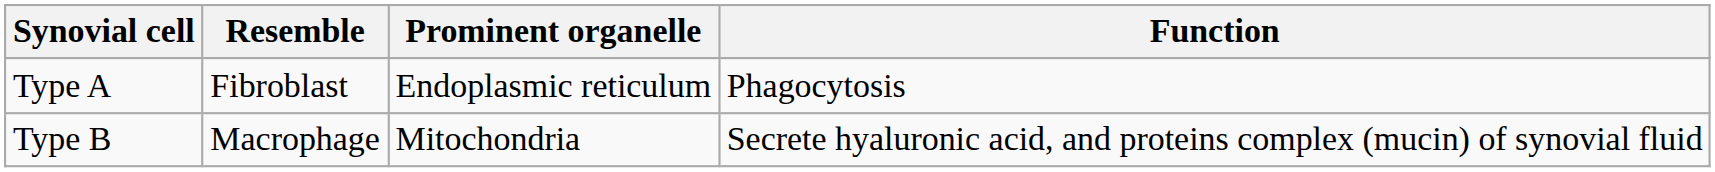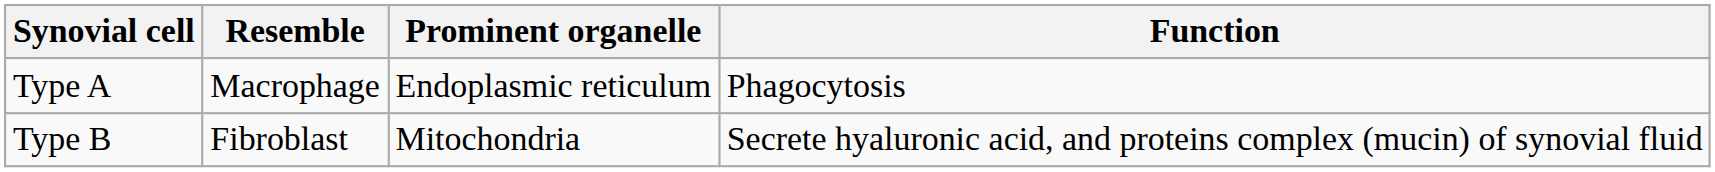 <table class="wikitable">
 <tr>
 <th>Synovial cell</th>
 <th>Resemble</th>
 <th>Prominent organelle</th>
 <th>Function</th>
 </tr>
 <tr>
 <td>Type A</td>
-<td>Fibroblast</td>
+<td>Macrophage</td>
 <td>Endoplasmic reticulum</td>
 <td>Phagocytosis</td>
 </tr>
 <tr>
 <td>Type B</td>
-<td>Macrophage</td>
+<td>Fibroblast</td>
 <td>Mitochondria</td>
 <td>Secrete hyaluronic acid, and proteins complex (mucin) of synovial fluid</td>
 </tr>
 </table>
